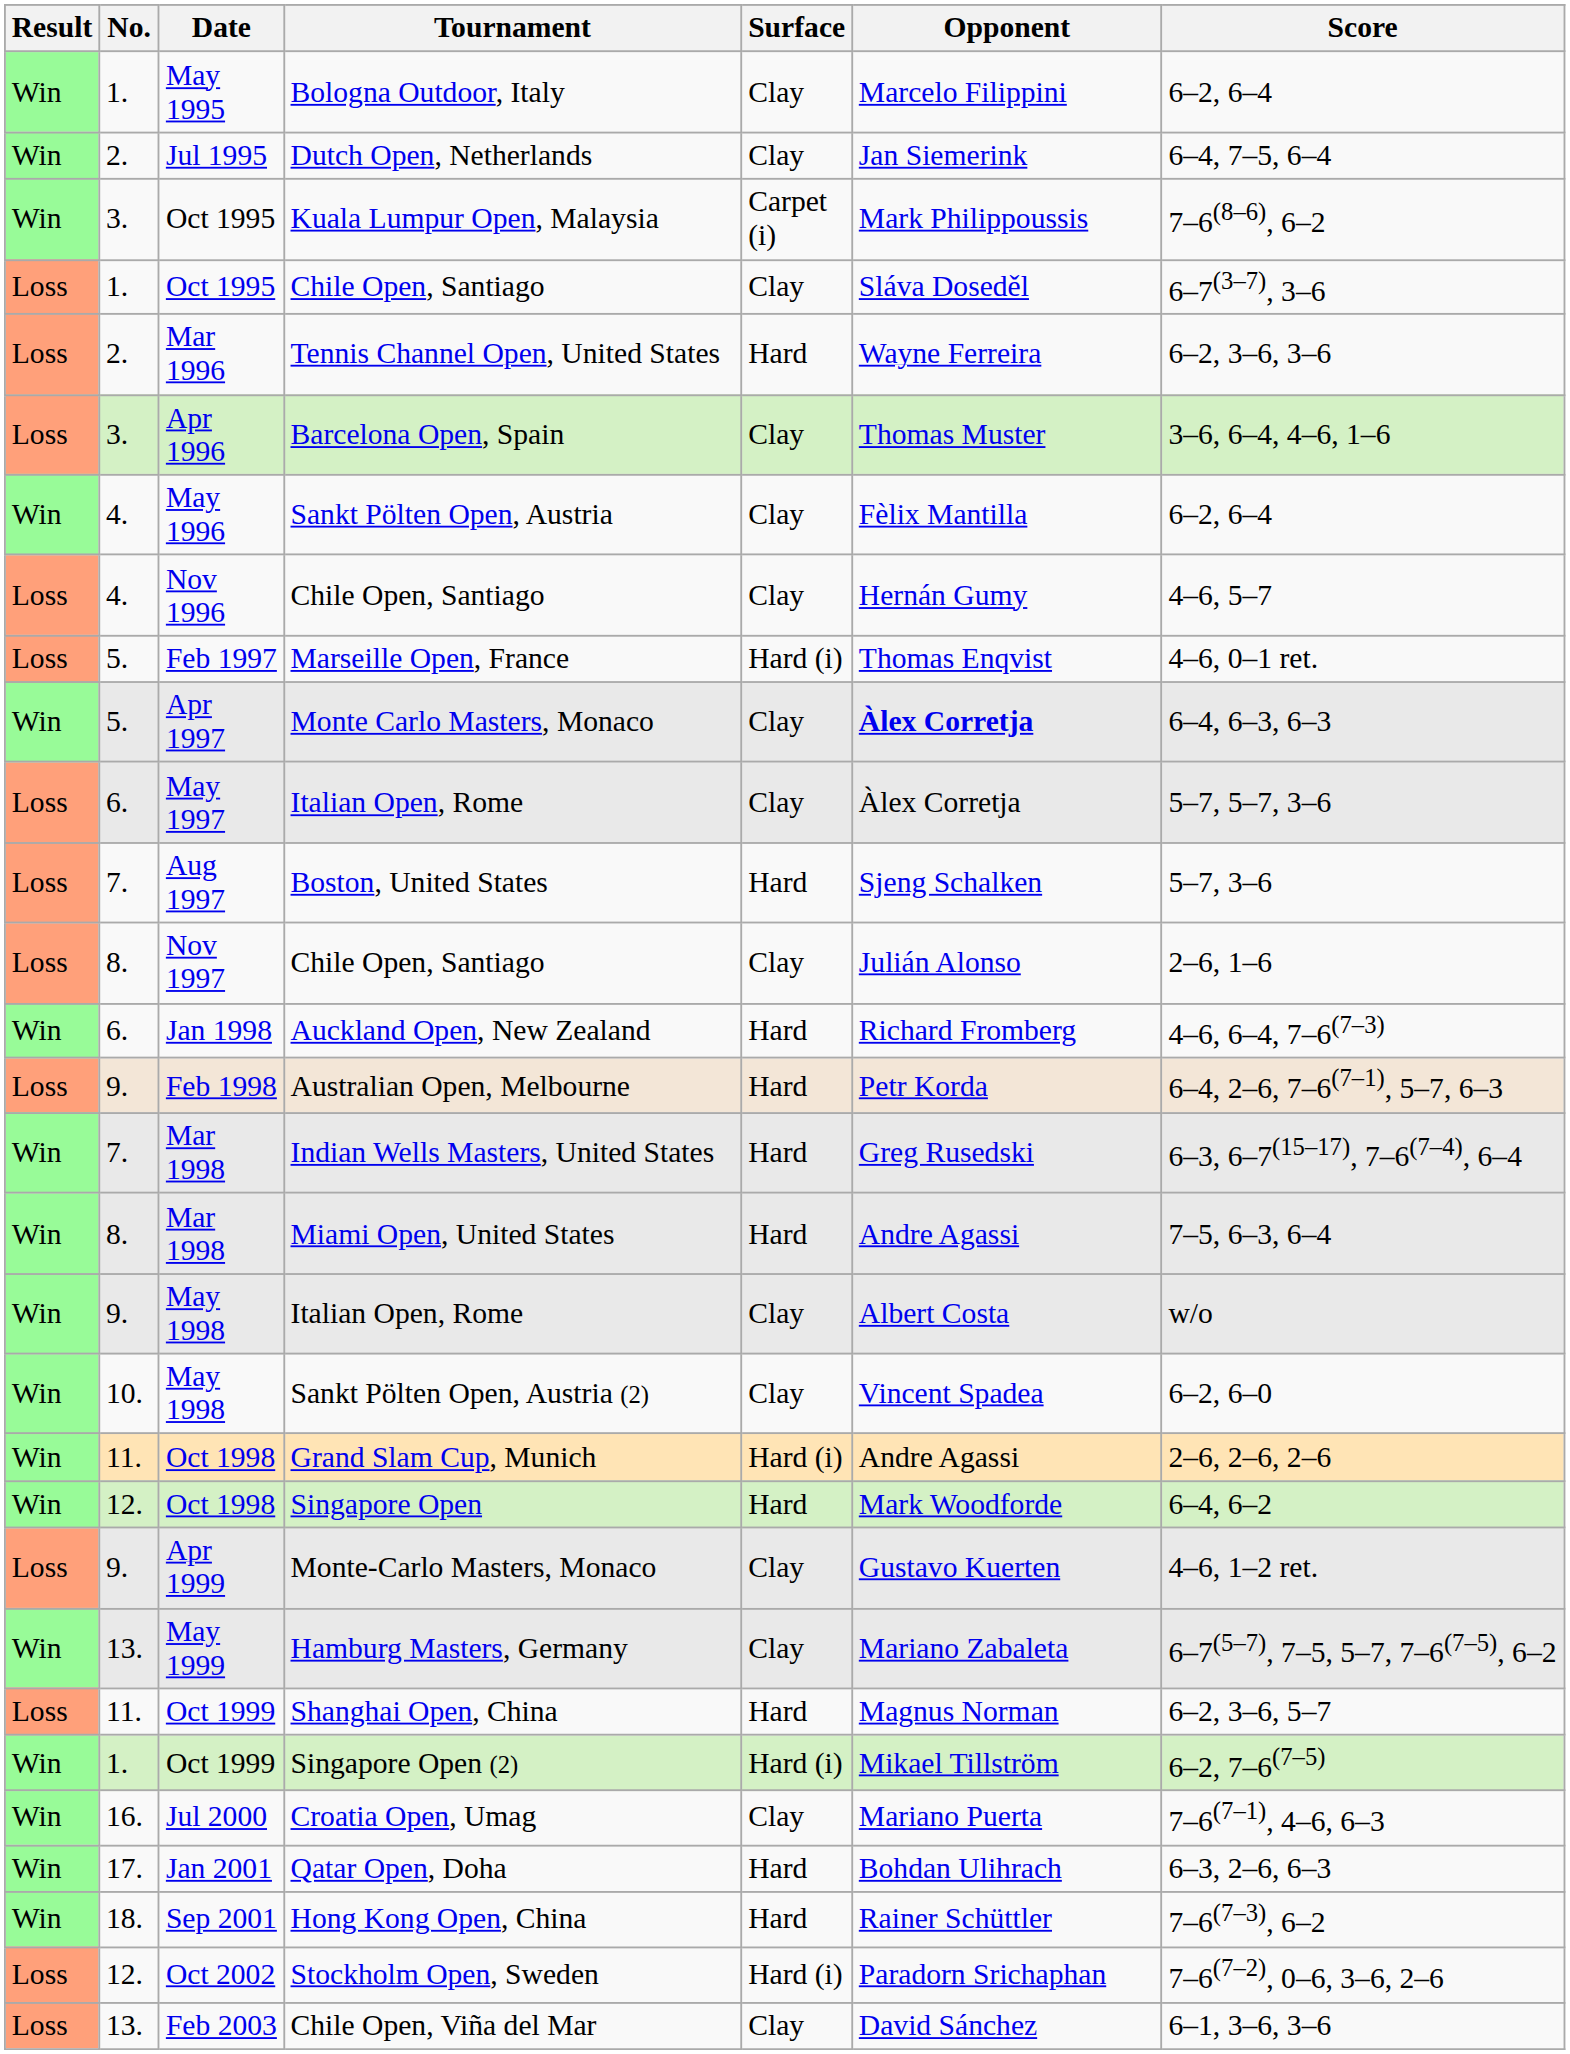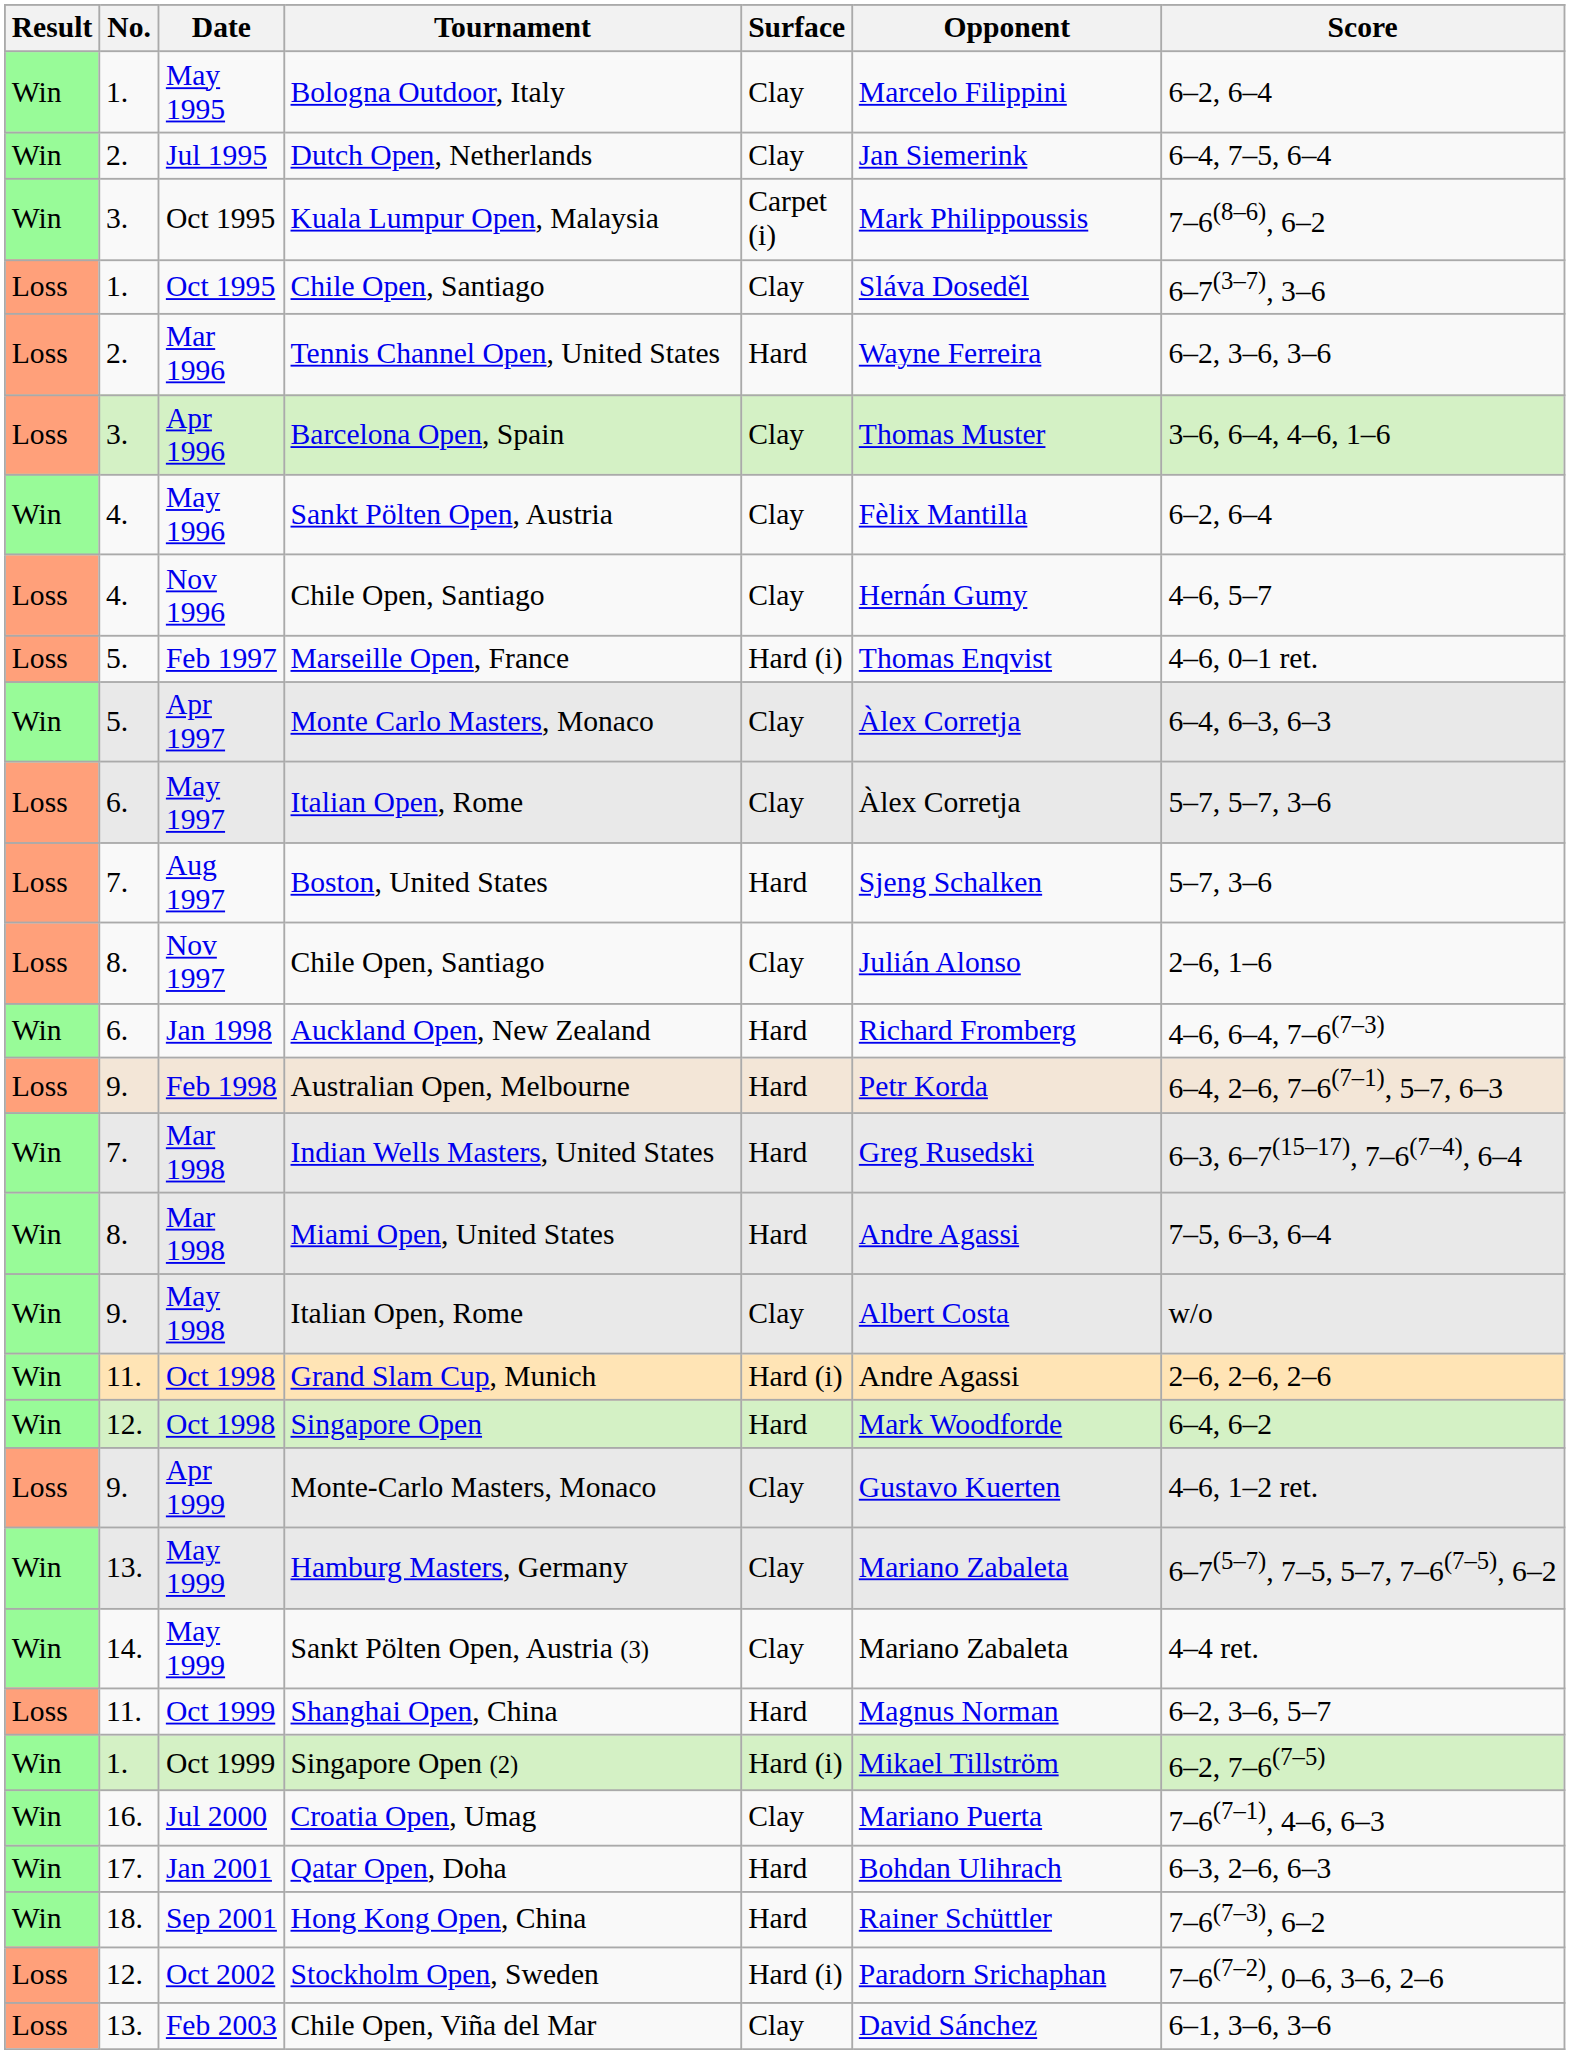 <table class="sortable wikitable">
 <tr>
 <th style="width:40px">Result</th>
 <th style="width:25px">No.</th>
 <th style="width:60px">Date</th>
 <th style="width:240px">Tournament</th>
 <th style="width:50px">Surface</th>
 <th style="width:160px">Opponent</th>
 <th style="width:210px" class="unsortable">Score</th>
 </tr>
 <tr>
 <td style="background:#98fb98;">Win</td>
 <td>1.</td>
 <td><a href='#'>May 1995</a></td>
 <td><a href='#'>Bologna Outdoor</a>, Italy</td>
 <td>Clay</td>
 <td> <a href='#'>Marcelo Filippini</a></td>
 <td>6–2, 6–4</td>
 </tr>
 <tr>
 <td style="background:#98fb98;">Win</td>
 <td>2.</td>
 <td><a href='#'>Jul 1995</a></td>
 <td><a href='#'>Dutch Open</a>, Netherlands</td>
 <td>Clay</td>
 <td> <a href='#'>Jan Siemerink</a></td>
 <td>6–4, 7–5, 6–4</td>
 </tr>
 <tr>
 <td style="background:#98fb98;">Win</td>
 <td>3.</td>
 <td>Oct 1995</td>
 <td><a href='#'>Kuala Lumpur Open</a>, Malaysia</td>
 <td>Carpet (i)</td>
 <td> <a href='#'>Mark Philippoussis</a></td>
 <td>7–6<sup>(8–6)</sup>, 6–2</td>
 </tr>
 <tr>
 <td style="background:#ffa07a;">Loss</td>
 <td>1.</td>
 <td><a href='#'>Oct 1995</a></td>
 <td><a href='#'>Chile Open</a>, Santiago</td>
 <td>Clay</td>
 <td> <a href='#'>Sláva Doseděl</a></td>
 <td>6–7<sup>(3–7)</sup>, 3–6</td>
 </tr>
 <tr>
 <td style="background:#ffa07a;">Loss</td>
 <td>2.</td>
 <td><a href='#'>Mar 1996</a></td>
 <td><a href='#'>Tennis Channel Open</a>, United States</td>
 <td>Hard</td>
 <td> <a href='#'>Wayne Ferreira</a></td>
 <td>6–2, 3–6, 3–6</td>
 </tr>
 <tr bgcolor="d4f1c5">
 <td style="background:#ffa07a;">Loss</td>
 <td>3.</td>
 <td><a href='#'>Apr 1996</a></td>
 <td><a href='#'>Barcelona Open</a>, Spain</td>
 <td>Clay</td>
 <td> <a href='#'>Thomas Muster</a></td>
 <td>3–6, 6–4, 4–6, 1–6</td>
 </tr>
 <tr>
 <td style="background:#98fb98;">Win</td>
 <td>4.</td>
 <td><a href='#'>May 1996</a></td>
 <td><a href='#'>Sankt Pölten Open</a>, Austria</td>
 <td>Clay</td>
 <td> <a href='#'>Fèlix Mantilla</a></td>
 <td>6–2, 6–4</td>
 </tr>
 <tr>
 <td style="background:#ffa07a;">Loss</td>
 <td>4.</td>
 <td><a href='#'>Nov 1996</a></td>
 <td>Chile Open, Santiago</td>
 <td>Clay</td>
 <td> <a href='#'>Hernán Gumy</a></td>
 <td>4–6, 5–7</td>
 </tr>
 <tr>
 <td style="background:#ffa07a;">Loss</td>
 <td>5.</td>
 <td><a href='#'>Feb 1997</a></td>
 <td><a href='#'>Marseille Open</a>, France</td>
 <td>Hard (i)</td>
 <td> <a href='#'>Thomas Enqvist</a></td>
 <td>4–6, 0–1 ret.</td>
 </tr>
 <tr bgcolor="e9e9e9">
 <td style="background:#98fb98;">Win</td>
 <td>5.</td>
 <td><a href='#'>Apr 1997</a></td>
 <td><a href='#'>Monte Carlo Masters</a>, Monaco</td>
 <td>Clay</td>
-<td><strong> <a href='#'>Àlex Corretja</a></strong></td>
+<td> <a href='#'>Àlex Corretja</a></td>
 <td>6–4, 6–3, 6–3</td>
 </tr>
 <tr bgcolor="e9e9e9">
 <td style="background:#ffa07a;">Loss</td>
 <td>6.</td>
 <td><a href='#'>May 1997</a></td>
 <td><a href='#'>Italian Open</a>, Rome</td>
 <td>Clay</td>
 <td> Àlex Corretja</td>
 <td>5–7, 5–7, 3–6</td>
 </tr>
 <tr>
 <td style="background:#ffa07a;">Loss</td>
 <td>7.</td>
 <td><a href='#'>Aug 1997</a></td>
 <td><a href='#'>Boston</a>, United States</td>
 <td>Hard</td>
 <td> <a href='#'>Sjeng Schalken</a></td>
 <td>5–7, 3–6</td>
 </tr>
 <tr>
 <td style="background:#ffa07a;">Loss</td>
 <td>8.</td>
 <td><a href='#'>Nov 1997</a></td>
 <td>Chile Open, Santiago</td>
 <td>Clay</td>
 <td> <a href='#'>Julián Alonso</a></td>
 <td>2–6, 1–6</td>
 </tr>
 <tr>
 <td style="background:#98fb98;">Win</td>
 <td>6.</td>
 <td><a href='#'>Jan 1998</a></td>
 <td><a href='#'>Auckland Open</a>, New Zealand</td>
 <td>Hard</td>
 <td> <a href='#'>Richard Fromberg</a></td>
 <td>4–6, 6–4, 7–6<sup>(7–3)</sup></td>
 </tr>
 <tr bgcolor="f3e6d7">
 <td style="background:#ffa07a;">Loss</td>
 <td>9.</td>
 <td><a href='#'>Feb 1998</a></td>
 <td>Australian Open, Melbourne</td>
 <td>Hard</td>
 <td> <a href='#'>Petr Korda</a></td>
 <td>6–4, 2–6, 7–6<sup>(7–1)</sup>, 5–7, 6–3</td>
 </tr>
 <tr bgcolor="e9e9e9">
 <td style="background:#98fb98;">Win</td>
 <td>7.</td>
 <td><a href='#'>Mar 1998</a></td>
 <td><a href='#'>Indian Wells Masters</a>, United States</td>
 <td>Hard</td>
 <td> <a href='#'>Greg Rusedski</a></td>
 <td>6–3, 6–7<sup>(15–17)</sup>, 7–6<sup>(7–4)</sup>, 6–4</td>
 </tr>
 <tr bgcolor="e9e9e9">
 <td style="background:#98fb98;">Win</td>
 <td>8.</td>
 <td><a href='#'>Mar 1998</a></td>
 <td><a href='#'>Miami Open</a>, United States</td>
 <td>Hard</td>
 <td> <a href='#'>Andre Agassi</a></td>
 <td>7–5, 6–3, 6–4</td>
 </tr>
 <tr bgcolor="e9e9e9">
 <td style="background:#98fb98;">Win</td>
 <td>9.</td>
 <td><a href='#'>May 1998</a></td>
 <td>Italian Open, Rome</td>
 <td>Clay</td>
 <td> <a href='#'>Albert Costa</a></td>
 <td>w/o</td>
 </tr>
-<tr>
-<td style="background:#98fb98;">Win</td>
-<td>10.</td>
-<td><a href='#'>May 1998</a></td>
-<td>Sankt Pölten Open, Austria <small>(2)</small></td>
-<td>Clay</td>
-<td> <a href='#'>Vincent Spadea</a></td>
-<td>6–2, 6–0</td>
-</tr>
 <tr bgcolor="moccasin">
 <td style="background:#98fb98;">Win</td>
 <td>11.</td>
 <td><a href='#'>Oct 1998</a></td>
 <td><a href='#'>Grand Slam Cup</a>, Munich</td>
 <td>Hard (i)</td>
 <td> Andre Agassi</td>
 <td>2–6, 2–6, 2–6</td>
 </tr>
 <tr bgcolor="d4f1c5">
 <td style="background:#98fb98;">Win</td>
 <td>12.</td>
 <td><a href='#'>Oct 1998</a></td>
 <td><a href='#'>Singapore Open</a></td>
 <td>Hard</td>
 <td> <a href='#'>Mark Woodforde</a></td>
 <td>6–4, 6–2</td>
 </tr>
 <tr bgcolor="e9e9e9">
 <td style="background:#ffa07a;">Loss</td>
 <td>9.</td>
 <td><a href='#'>Apr 1999</a></td>
 <td>Monte-Carlo Masters, Monaco</td>
 <td>Clay</td>
 <td> <a href='#'>Gustavo Kuerten</a></td>
 <td>4–6, 1–2 ret.</td>
 </tr>
 <tr bgcolor="e9e9e9">
 <td style="background:#98fb98;">Win</td>
 <td>13.</td>
 <td><a href='#'>May 1999</a></td>
 <td><a href='#'>Hamburg Masters</a>, Germany</td>
 <td>Clay</td>
 <td> <a href='#'>Mariano Zabaleta</a></td>
 <td>6–7<sup>(5–7)</sup>, 7–5, 5–7, 7–6<sup>(7–5)</sup>, 6–2</td>
+</tr>
+<tr>
+<td style="background:#98fb98;">Win</td>
+<td>14.</td>
+<td><a href='#'>May 1999</a></td>
+<td>Sankt Pölten Open, Austria <small>(3)</small></td>
+<td>Clay</td>
+<td> Mariano Zabaleta</td>
+<td>4–4 ret.</td>
 </tr>
 <tr>
 <td style="background:#ffa07a;">Loss</td>
 <td>11.</td>
 <td><a href='#'>Oct 1999</a></td>
 <td><a href='#'>Shanghai Open</a>, China</td>
 <td>Hard</td>
 <td> <a href='#'>Magnus Norman</a></td>
 <td>6–2, 3–6, 5–7</td>
 </tr>
 <tr bgcolor="d4f1c5">
 <td style="background:#98fb98;">Win</td>
 <td>1.</td>
 <td>Oct 1999</td>
 <td>Singapore Open <small>(2)</small></td>
 <td>Hard (i)</td>
 <td> <a href='#'>Mikael Tillström</a></td>
 <td>6–2, 7–6<sup>(7–5)</sup></td>
 </tr>
 <tr>
 <td style="background:#98fb98;">Win</td>
 <td>16.</td>
 <td><a href='#'>Jul 2000</a></td>
 <td><a href='#'>Croatia Open</a>, Umag</td>
 <td>Clay</td>
 <td> <a href='#'>Mariano Puerta</a></td>
 <td>7–6<sup>(7–1)</sup>, 4–6, 6–3</td>
 </tr>
 <tr>
 <td style="background:#98fb98;">Win</td>
 <td>17.</td>
 <td><a href='#'>Jan 2001</a></td>
 <td><a href='#'>Qatar Open</a>, Doha</td>
 <td>Hard</td>
 <td> <a href='#'>Bohdan Ulihrach</a></td>
 <td>6–3, 2–6, 6–3</td>
 </tr>
 <tr>
 <td style="background:#98fb98;">Win</td>
 <td>18.</td>
 <td><a href='#'>Sep 2001</a></td>
 <td><a href='#'>Hong Kong Open</a>, China</td>
 <td>Hard</td>
 <td> <a href='#'>Rainer Schüttler</a></td>
 <td>7–6<sup>(7–3)</sup>, 6–2</td>
 </tr>
 <tr>
 <td style="background:#ffa07a;">Loss</td>
 <td>12.</td>
 <td><a href='#'>Oct 2002</a></td>
 <td><a href='#'>Stockholm Open</a>, Sweden</td>
 <td>Hard (i)</td>
 <td> <a href='#'>Paradorn Srichaphan</a></td>
 <td>7–6<sup>(7–2)</sup>, 0–6, 3–6, 2–6</td>
 </tr>
 <tr>
 <td style="background:#ffa07a;">Loss</td>
 <td>13.</td>
 <td><a href='#'>Feb 2003</a></td>
 <td>Chile Open, Viña del Mar</td>
 <td>Clay</td>
 <td> <a href='#'>David Sánchez</a></td>
 <td>6–1, 3–6, 3–6</td>
 </tr>
 </table>
